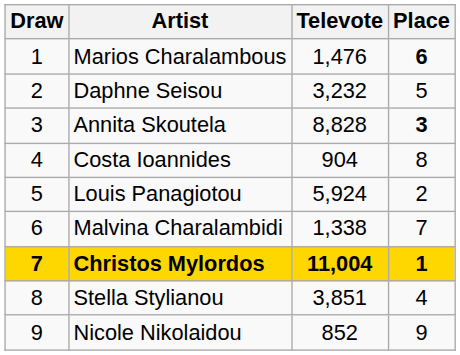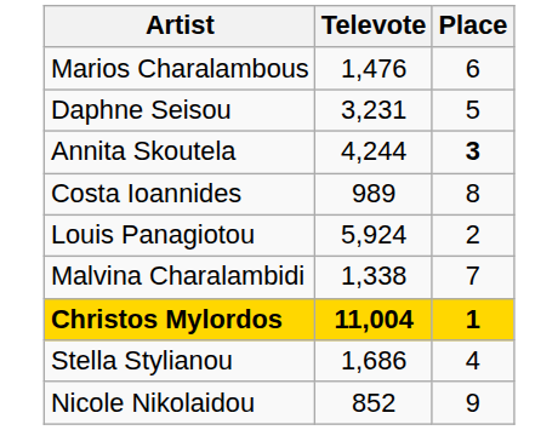 <table class="wikitable sortable" style="text-align:center; margin-left: auto; margin-right: auto;">
 <tr>
-<th>Draw</th>
 <th>Artist</th>
 <th>Televote</th>
 <th>Place</th>
 </tr>
 <tr>
-<td>1</td>
 <td align="left">Marios Charalambous</td>
 <td>1,476</td>
-<td><strong>6</strong></td>
+<td>6</td>
 </tr>
 <tr>
-<td>2</td>
 <td align="left">Daphne Seisou</td>
-<td>3,232</td>
+<td>3,231</td>
 <td>5</td>
 </tr>
 <tr>
-<td>3</td>
 <td align="left">Annita Skoutela</td>
-<td>8,828</td>
+<td>4,244</td>
 <td><strong>3</strong></td>
 </tr>
 <tr>
-<td>4</td>
 <td align="left">Costa Ioannides</td>
-<td>904</td>
+<td>989</td>
 <td>8</td>
 </tr>
 <tr>
-<td>5</td>
 <td align="left">Louis Panagiotou</td>
 <td>5,924</td>
 <td>2</td>
 </tr>
 <tr>
-<td>6</td>
 <td align="left">Malvina Charalambidi</td>
 <td>1,338</td>
 <td>7</td>
 </tr>
 <tr style="background:gold; font-weight:bold;">
-<td>7</td>
 <td align="left">Christos Mylordos</td>
 <td>11,004</td>
 <td>1</td>
 </tr>
 <tr>
-<td>8</td>
 <td align="left">Stella Stylianou</td>
-<td>3,851</td>
+<td>1,686</td>
 <td>4</td>
 </tr>
 <tr>
-<td>9</td>
 <td align="left">Nicole Nikolaidou</td>
 <td>852</td>
 <td>9</td>
 </tr>
 </table>
